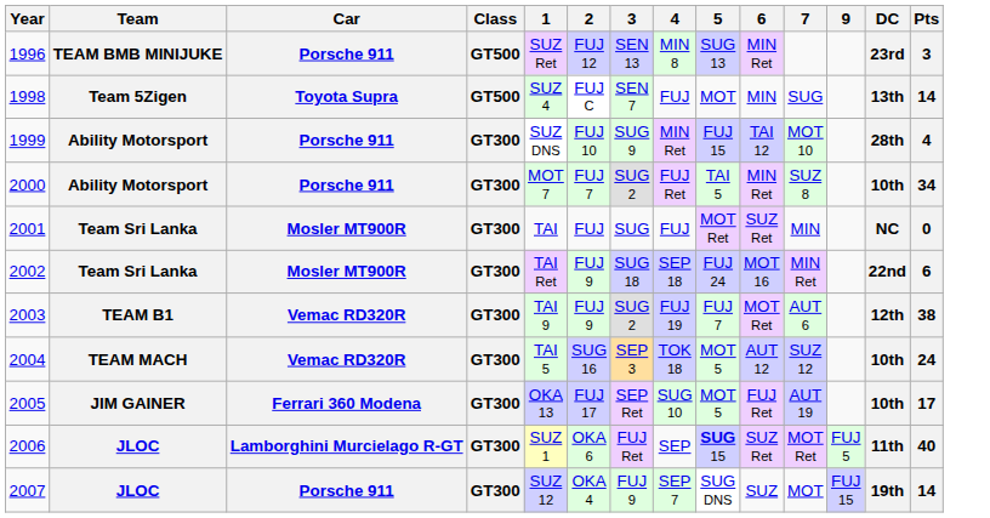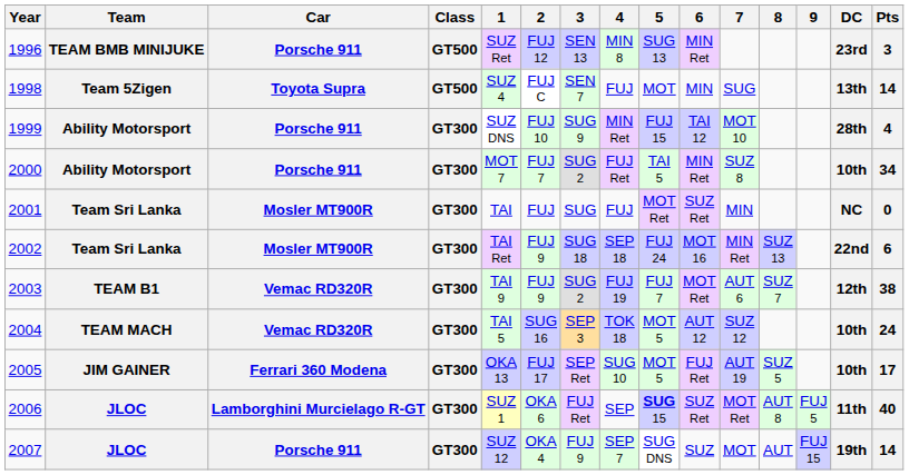 <table class="wikitable" style="text-align:center; font-size:90%">
 <tr>
 <th>Year</th>
 <th>Team</th>
 <th>Car</th>
 <th>Class</th>
 <th>1</th>
 <th>2</th>
 <th>3</th>
 <th>4</th>
 <th>5</th>
 <th>6</th>
 <th>7</th>
+<th>8</th>
 <th>9</th>
 <th>DC</th>
 <th>Pts</th>
 </tr>
 <tr>
 <td><a href='#'>1996</a></td>
 <th>TEAM BMB MINIJUKE</th>
 <th><a href='#'>Porsche 911</a></th>
 <th>GT500</th>
 <td bgcolor="#EFCFFF"><a href='#'>SUZ</a><br><small>Ret</small></td>
 <td bgcolor="#CFCFFF"><a href='#'>FUJ</a><br><small>12</small></td>
 <td bgcolor="#CFCFFF"><a href='#'>SEN</a><br><small>13</small></td>
 <td bgcolor="#DFFFDF"><a href='#'>MIN</a><br><small>8</small></td>
 <td bgcolor="#CFCFFF"><a href='#'>SUG</a><br><small>13</small></td>
 <td bgcolor="#EFCFFF"><a href='#'>MIN</a><br><small>Ret</small></td>
+<td></td>
 <td></td>
 <td></td>
 <th>23rd</th>
 <th>3</th>
 </tr>
 <tr>
 <td><a href='#'>1998</a></td>
 <th>Team 5Zigen</th>
 <th><a href='#'>Toyota Supra</a></th>
 <th>GT500</th>
 <td bgcolor="#DFFFDF"><a href='#'>SUZ</a><br><small>4</small></td>
 <td bgcolor="#FFFFFF"><a href='#'>FUJ</a><br><small>C</small></td>
 <td bgcolor="#DFFFDF"><a href='#'>SEN</a><br><small>7</small></td>
 <td><a href='#'>FUJ</a></td>
 <td><a href='#'>MOT</a></td>
 <td><a href='#'>MIN</a></td>
 <td><a href='#'>SUG</a></td>
 <td></td>
+<td></td>
 <th>13th</th>
 <th>14</th>
 </tr>
 <tr>
 <td><a href='#'>1999</a></td>
 <th>Ability Motorsport</th>
 <th><a href='#'>Porsche 911</a></th>
 <th>GT300</th>
 <td bgcolor="#FFFFFF"><a href='#'>SUZ</a><br><small>DNS</small></td>
 <td bgcolor="#DFFFDF"><a href='#'>FUJ</a><br><small>10</small></td>
 <td bgcolor="#DFFFDF"><a href='#'>SUG</a><br><small>9</small></td>
 <td bgcolor="#EFCFFF"><a href='#'>MIN</a><br><small>Ret</small></td>
 <td bgcolor="#CFCFFF"><a href='#'>FUJ</a><br><small>15</small></td>
 <td bgcolor="#CFCFFF"><a href='#'>TAI</a><br><small>12</small></td>
 <td bgcolor="#DFFFDF"><a href='#'>MOT</a><br><small>10</small></td>
+<td></td>
 <td></td>
 <th>28th</th>
 <th>4</th>
 </tr>
 <tr>
 <td><a href='#'>2000</a></td>
 <th>Ability Motorsport</th>
 <th><a href='#'>Porsche 911</a></th>
 <th>GT300</th>
 <td bgcolor="#DFFFDF"><a href='#'>MOT</a><br><small>7</small></td>
 <td bgcolor="#DFFFDF"><a href='#'>FUJ</a><br><small>7</small></td>
 <td bgcolor="#DFDFDF"><a href='#'>SUG</a><br><small>2</small></td>
 <td bgcolor="#EFCFFF"><a href='#'>FUJ</a><br><small>Ret</small></td>
 <td bgcolor="#DFFFDF"><a href='#'>TAI</a><br><small>5</small></td>
 <td bgcolor="#EFCFFF"><a href='#'>MIN</a><br><small>Ret</small></td>
 <td bgcolor="#DFFFDF"><a href='#'>SUZ</a><br><small>8</small></td>
 <td></td>
+<td></td>
 <th>10th</th>
 <th>34</th>
 </tr>
 <tr>
 <td><a href='#'>2001</a></td>
 <th>Team Sri Lanka</th>
 <th><a href='#'>Mosler MT900R</a></th>
 <th>GT300</th>
 <td><a href='#'>TAI</a></td>
 <td><a href='#'>FUJ</a></td>
 <td><a href='#'>SUG</a></td>
 <td><a href='#'>FUJ</a></td>
 <td bgcolor="#EFCFFF"><a href='#'>MOT</a><br><small>Ret</small></td>
 <td bgcolor="#EFCFFF"><a href='#'>SUZ</a><br><small>Ret</small></td>
 <td><a href='#'>MIN</a></td>
 <td></td>
+<td></td>
 <th>NC</th>
 <th>0</th>
 </tr>
 <tr>
 <td><a href='#'>2002</a></td>
 <th>Team Sri Lanka</th>
 <th><a href='#'>Mosler MT900R</a></th>
 <th>GT300</th>
 <td bgcolor="#EFCFFF"><a href='#'>TAI</a><br><small>Ret</small></td>
 <td bgcolor="#DFFFDF"><a href='#'>FUJ</a><br><small>9</small></td>
 <td bgcolor="#CFCFFF"><a href='#'>SUG</a><br><small>18</small></td>
 <td bgcolor="#CFCFFF"><a href='#'>SEP</a><br><small>18</small></td>
 <td bgcolor="#CFCFFF"><a href='#'>FUJ</a><br><small>24</small></td>
 <td bgcolor="#CFCFFF"><a href='#'>MOT</a><br><small>16</small></td>
 <td bgcolor="#EFCFFF"><a href='#'>MIN</a><br><small>Ret</small></td>
+<td bgcolor="#CFCFFF"><a href='#'>SUZ</a><br><small>13</small></td>
 <td></td>
 <th>22nd</th>
 <th>6</th>
 </tr>
 <tr>
 <td><a href='#'>2003</a></td>
 <th>TEAM B1</th>
 <th><a href='#'>Vemac RD320R</a></th>
 <th>GT300</th>
 <td bgcolor="#DFFFDF"><a href='#'>TAI</a><br><small>9</small></td>
 <td bgcolor="#DFFFDF"><a href='#'>FUJ</a><br><small>9</small></td>
 <td bgcolor="#DFDFDF"><a href='#'>SUG</a><br><small>2</small></td>
 <td bgcolor="#CFCFFF"><a href='#'>FUJ</a><br><small>19</small></td>
 <td bgcolor="#DFFFDF"><a href='#'>FUJ</a><br><small>7</small></td>
 <td bgcolor="#EFCFFF"><a href='#'>MOT</a><br><small>Ret</small></td>
 <td bgcolor="#DFFFDF"><a href='#'>AUT</a><br><small>6</small></td>
+<td bgcolor="#DFFFDF"><a href='#'>SUZ</a><br><small>7</small></td>
 <td></td>
 <th>12th</th>
 <th>38</th>
 </tr>
 <tr>
 <td><a href='#'>2004</a></td>
 <th>TEAM MACH</th>
 <th><a href='#'>Vemac RD320R</a></th>
 <th>GT300</th>
 <td bgcolor="#DFFFDF"><a href='#'>TAI</a><br><small>5</small></td>
 <td bgcolor="#CFCFFF"><a href='#'>SUG</a><br><small>16</small></td>
 <td bgcolor="#FFDF9F"><a href='#'>SEP</a><br><small>3</small></td>
 <td bgcolor="#CFCFFF"><a href='#'>TOK</a><br><small>18</small></td>
 <td bgcolor="#DFFFDF"><a href='#'>MOT</a><br><small>5</small></td>
 <td bgcolor="#CFCFFF"><a href='#'>AUT</a><br><small>12</small></td>
 <td bgcolor="#CFCFFF"><a href='#'>SUZ</a><br><small>12</small></td>
 <td></td>
+<td></td>
 <th>10th</th>
 <th>24</th>
 </tr>
 <tr>
 <td><a href='#'>2005</a></td>
 <th>JIM GAINER</th>
 <th><a href='#'>Ferrari 360 Modena</a></th>
 <th>GT300</th>
 <td bgcolor="#CFCFFF"><a href='#'>OKA</a><br><small>13</small></td>
 <td bgcolor="#CFCFFF"><a href='#'>FUJ</a><br><small>17</small></td>
 <td bgcolor="#EFCFFF"><a href='#'>SEP</a><br><small>Ret</small></td>
 <td bgcolor="#DFFFDF"><a href='#'>SUG</a><br><small>10</small></td>
 <td bgcolor="#DFFFDF"><a href='#'>MOT</a><br><small>5</small></td>
 <td bgcolor="#EFCFFF"><a href='#'>FUJ</a><br><small>Ret</small></td>
 <td bgcolor="#CFCFFF"><a href='#'>AUT</a><br><small>19</small></td>
+<td bgcolor="#DFFFDF"><a href='#'>SUZ</a><br><small>5</small></td>
 <td></td>
 <th>10th</th>
 <th>17</th>
 </tr>
 <tr>
 <td><a href='#'>2006</a></td>
 <th><a href='#'>JLOC</a></th>
 <th><a href='#'>Lamborghini Murcielago R-GT</a></th>
 <th>GT300</th>
 <td bgcolor="#FFFFBF"><a href='#'>SUZ</a><br><small>1</small></td>
 <td bgcolor="#DFFFDF"><a href='#'>OKA</a><br><small>6</small></td>
 <td bgcolor="#EFCFFF"><a href='#'>FUJ</a><br><small>Ret</small></td>
 <td><a href='#'>SEP</a></td>
 <td bgcolor="#CFCFFF"><strong><a href='#'>SUG</a></strong><br><small>15</small></td>
 <td bgcolor="#EFCFFF"><a href='#'>SUZ</a><br><small>Ret</small></td>
 <td bgcolor="#EFCFFF"><a href='#'>MOT</a><br><small>Ret</small></td>
+<td bgcolor="#DFFFDF"><a href='#'>AUT</a><br><small>8</small></td>
 <td bgcolor="#DFFFDF"><a href='#'>FUJ</a><br><small>5</small></td>
 <th>11th</th>
 <th>40</th>
 </tr>
 <tr>
 <td><a href='#'>2007</a></td>
 <th><a href='#'>JLOC</a></th>
 <th><a href='#'>Porsche 911</a></th>
 <th>GT300</th>
 <td bgcolor="#CFCFFF"><a href='#'>SUZ</a><br><small>12</small></td>
 <td bgcolor="#DFFFDF"><a href='#'>OKA</a><br><small>4</small></td>
 <td bgcolor="#DFFFDF"><a href='#'>FUJ</a><br><small>9</small></td>
 <td bgcolor="#DFFFDF"><a href='#'>SEP</a><br><small>7</small></td>
 <td bgcolor="#FFFFFF"><a href='#'>SUG</a><br><small>DNS</small></td>
 <td><a href='#'>SUZ</a></td>
 <td><a href='#'>MOT</a></td>
+<td><a href='#'>AUT</a></td>
 <td bgcolor="#CFCFFF"><a href='#'>FUJ</a><br><small>15</small></td>
 <th>19th</th>
 <th>14</th>
 </tr>
 </table>
